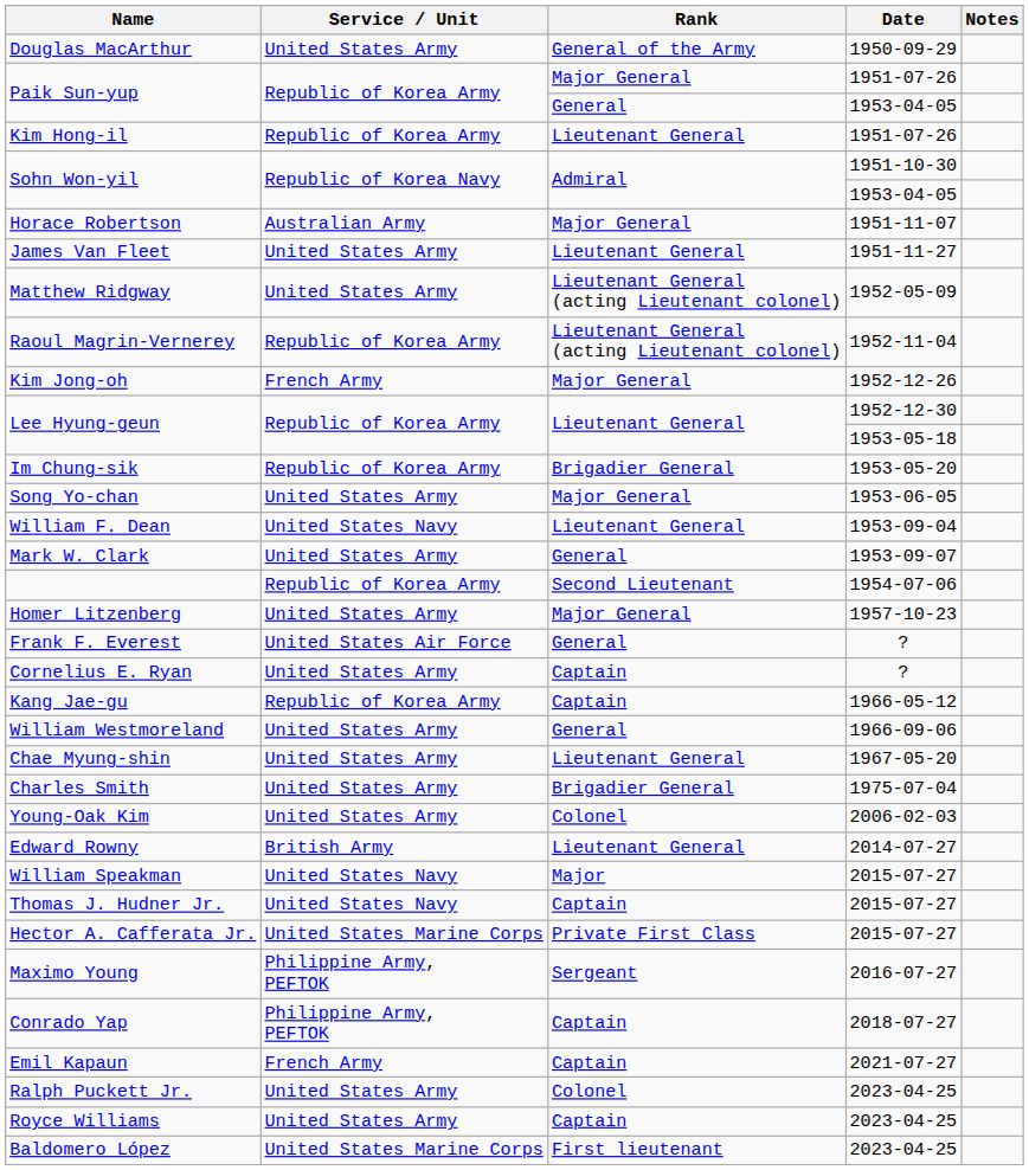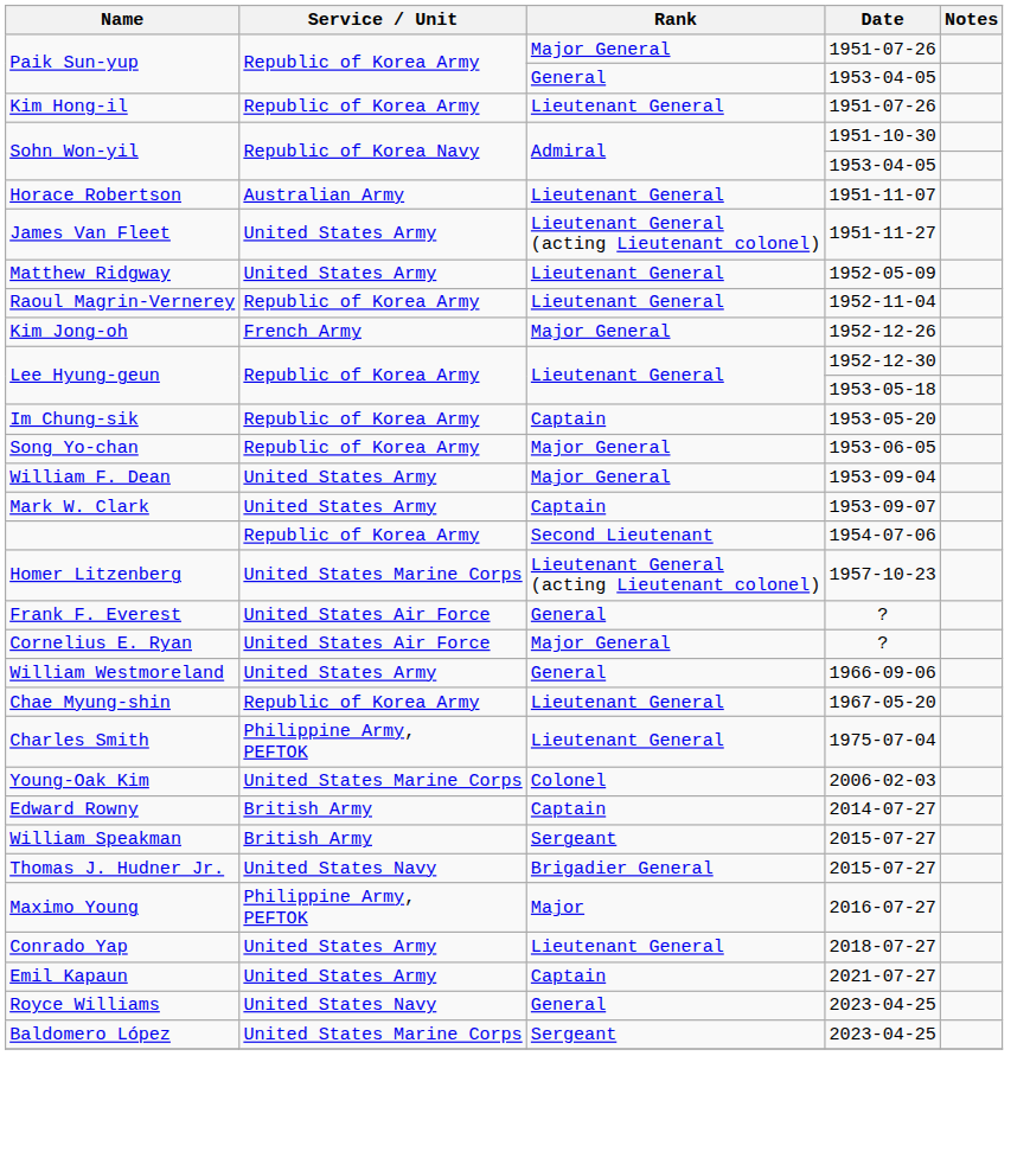 <table class="wikitable sortable">
 <tr>
 <th>Name</th>
 <th>Service / Unit</th>
 <th>Rank</th>
 <th>Date</th>
 <th>Notes</th>
-</tr>
-<tr>
-<td align="left"><a href='#'>Douglas MacArthur</a></td>
-<td align="left"><a href='#'>United States Army</a></td>
-<td align="left"><a href='#'>General of the Army</a></td>
-<td align="Center">1950-09-29</td>
-<td align="left"></td>
 </tr>
 <tr>
 <td align="left" rowspan="2"><a href='#'>Paik Sun-yup</a></td>
 <td align="left" rowspan="2"><a href='#'>Republic of Korea Army</a></td>
 <td align="left"><a href='#'>Major General</a></td>
 <td align="Center">1951-07-26</td>
 <td align="left"></td>
 </tr>
 <tr>
 <td align="left"><a href='#'>General</a></td>
 <td align="Center">1953-04-05</td>
 <td align="left"></td>
 </tr>
 <tr>
 <td align="left"><a href='#'>Kim Hong-il</a></td>
 <td align="left"><a href='#'>Republic of Korea Army</a></td>
 <td align="left"><a href='#'>Lieutenant General</a></td>
 <td align="Center">1951-07-26</td>
 <td align="left"></td>
 </tr>
 <tr>
 <td align="left" rowspan="2"><a href='#'>Sohn Won-yil</a></td>
 <td align="left" rowspan="2"><a href='#'>Republic of Korea Navy</a></td>
 <td align="left" rowspan="2"><a href='#'>Admiral</a></td>
 <td align="Center">1951-10-30</td>
 <td align="left"></td>
 </tr>
 <tr>
 <td align="Center">1953-04-05</td>
 <td align="left"></td>
 </tr>
 <tr>
 <td align="left"><a href='#'>Horace Robertson</a></td>
 <td align="left"><a href='#'>Australian Army</a></td>
-<td align="left"><a href='#'>Major General</a></td>
+<td align="left"><a href='#'>Lieutenant General</a></td>
 <td align="Center">1951-11-07</td>
 <td align="left"></td>
 </tr>
 <tr>
 <td align="left"><a href='#'>James Van Fleet</a></td>
 <td align="left"><a href='#'>United States Army</a></td>
-<td align="left"><a href='#'>Lieutenant General</a></td>
+<td align="left"><a href='#'>Lieutenant General</a><br>(acting <a href='#'>Lieutenant colonel</a>)</td>
 <td align="Center">1951-11-27</td>
 <td align="left"></td>
 </tr>
 <tr>
 <td align="left"><a href='#'>Matthew Ridgway</a></td>
 <td align="left"><a href='#'>United States Army</a></td>
-<td align="left"><a href='#'>Lieutenant General</a><br>(acting <a href='#'>Lieutenant colonel</a>)</td>
+<td align="left"><a href='#'>Lieutenant General</a></td>
 <td align="Center">1952-05-09</td>
 <td align="left"></td>
 </tr>
 <tr>
 <td align="left"><a href='#'>Raoul Magrin-Vernerey</a></td>
 <td align="left"><a href='#'>Republic of Korea Army</a></td>
-<td align="left"><a href='#'>Lieutenant General</a><br>(acting <a href='#'>Lieutenant colonel</a>)</td>
+<td align="left"><a href='#'>Lieutenant General</a></td>
 <td align="Center">1952-11-04</td>
 <td align="left"></td>
 </tr>
 <tr>
 <td align="left"><a href='#'>Kim Jong-oh</a></td>
 <td align="left"><a href='#'>French Army</a></td>
 <td align="left"><a href='#'>Major General</a></td>
 <td align="Center">1952-12-26</td>
 <td align="left"></td>
 </tr>
 <tr>
 <td align="left" rowspan="2"><a href='#'>Lee Hyung-geun</a></td>
 <td align="left" rowspan="2"><a href='#'>Republic of Korea Army</a></td>
 <td align="left" rowspan="2"><a href='#'>Lieutenant General</a></td>
 <td align="Center">1952-12-30</td>
 </tr>
 <tr>
 <td align="Center">1953-05-18</td>
 <td align="left"></td>
 </tr>
 <tr>
 <td align="left"><a href='#'>Im Chung-sik</a></td>
 <td align="left"><a href='#'>Republic of Korea Army</a></td>
-<td align="left"><a href='#'>Brigadier General</a></td>
+<td align="left"><a href='#'>Captain</a></td>
 <td align="Center">1953-05-20</td>
 <td align="left"></td>
 </tr>
 <tr>
 <td align="left"><a href='#'>Song Yo-chan</a></td>
-<td align="left"><a href='#'>United States Army</a></td>
+<td align="left"><a href='#'>Republic of Korea Army</a></td>
 <td align="left"><a href='#'>Major General</a></td>
 <td align="Center">1953-06-05</td>
 <td align="left"></td>
 </tr>
 <tr>
 <td align="left"><a href='#'>William F. Dean</a></td>
-<td align="left"><a href='#'>United States Navy</a></td>
-<td align="left"><a href='#'>Lieutenant General</a></td>
+<td align="left"><a href='#'>United States Army</a></td>
+<td align="left"><a href='#'>Major General</a></td>
 <td align="Center">1953-09-04</td>
 <td align="left"></td>
 </tr>
 <tr>
 <td align="left"><a href='#'>Mark W. Clark</a></td>
 <td align="left"><a href='#'>United States Army</a></td>
-<td align="left"><a href='#'>General</a></td>
+<td align="left"><a href='#'>Captain</a></td>
 <td align="Center">1953-09-07</td>
 <td align="left"></td>
 </tr>
 <tr {{Interlanguage link>
 <td align="left"></td>
 <td align="left"><a href='#'>Republic of Korea Army</a></td>
 <td align="left"><a href='#'>Second Lieutenant</a></td>
 <td align="Center">1954-07-06</td>
 <td align="left"></td>
 </tr>
 <tr>
 <td align="left"><a href='#'>Homer Litzenberg</a></td>
-<td align="left"><a href='#'>United States Army</a></td>
-<td align="left"><a href='#'>Major General</a></td>
+<td align="left"><a href='#'>United States Marine Corps</a></td>
+<td align="left"><a href='#'>Lieutenant General</a><br>(acting <a href='#'>Lieutenant colonel</a>)</td>
 <td align="Center">1957-10-23</td>
 <td align="left"></td>
 </tr>
 <tr>
 <td align="left"><a href='#'>Frank F. Everest</a></td>
 <td align="left"><a href='#'>United States Air Force</a></td>
 <td align="left"><a href='#'>General</a></td>
 <td align="Center">?</td>
 <td align="left"></td>
 </tr>
 <tr>
 <td align="left"><a href='#'>Cornelius E. Ryan</a></td>
-<td align="left"><a href='#'>United States Army</a></td>
-<td align="left"><a href='#'>Captain</a></td>
+<td align="left"><a href='#'>United States Air Force</a></td>
+<td align="left"><a href='#'>Major General</a></td>
 <td align="Center">?</td>
-<td align="left"></td>
-</tr>
-<tr>
-<td align="left"><a href='#'>Kang Jae-gu</a></td>
-<td align="left"><a href='#'>Republic of Korea Army</a></td>
-<td align="left"><a href='#'>Captain</a></td>
-<td align="Center">1966-05-12</td>
 <td align="left"></td>
 </tr>
 <tr>
 <td align="left"><a href='#'>William Westmoreland</a></td>
 <td align="left"><a href='#'>United States Army</a></td>
 <td align="left"><a href='#'>General</a></td>
 <td align="Center">1966-09-06</td>
 <td align="left"></td>
 </tr>
 <tr>
 <td align="left"><a href='#'>Chae Myung-shin</a></td>
-<td align="left"><a href='#'>United States Army</a></td>
+<td align="left"><a href='#'>Republic of Korea Army</a></td>
 <td align="left"><a href='#'>Lieutenant General</a></td>
 <td align="Center">1967-05-20</td>
 <td align="left"></td>
 </tr>
 <tr>
 <td align="left"><a href='#'>Charles Smith</a></td>
-<td align="left"><a href='#'>United States Army</a></td>
-<td align="left"><a href='#'>Brigadier General</a></td>
+<td align="left"><a href='#'>Philippine Army</a>,<br><a href='#'>PEFTOK</a></td>
+<td align="left"><a href='#'>Lieutenant General</a></td>
 <td align="Center">1975-07-04</td>
 <td align="left"></td>
 </tr>
 <tr>
 <td align="left"><a href='#'>Young-Oak Kim</a></td>
-<td align="left"><a href='#'>United States Army</a></td>
+<td align="left"><a href='#'>United States Marine Corps</a></td>
 <td align="left"><a href='#'>Colonel</a></td>
 <td align="Center">2006-02-03</td>
 <td align="left"></td>
 </tr>
 <tr>
 <td align="left"><a href='#'>Edward Rowny</a></td>
 <td align="left"><a href='#'>British Army</a></td>
-<td align="left"><a href='#'>Lieutenant General</a></td>
+<td align="left"><a href='#'>Captain</a></td>
 <td align="Center">2014-07-27</td>
 <td align="left"></td>
 </tr>
 <tr>
 <td align="left"><a href='#'>William Speakman</a></td>
-<td align="left"><a href='#'>United States Navy</a></td>
-<td align="left"><a href='#'>Major</a></td>
+<td align="left"><a href='#'>British Army</a></td>
+<td align="left"><a href='#'>Sergeant</a></td>
 <td align="Center">2015-07-27</td>
 <td align="left"></td>
 </tr>
 <tr>
 <td align="left"><a href='#'>Thomas J. Hudner Jr.</a></td>
 <td align="left"><a href='#'>United States Navy</a></td>
-<td align="left"><a href='#'>Captain</a></td>
-<td align="Center">2015-07-27</td>
-<td align="left"></td>
-</tr>
-<tr>
-<td align="left"><a href='#'>Hector A. Cafferata Jr.</a></td>
-<td align="left"><a href='#'>United States Marine Corps</a></td>
-<td align="left"><a href='#'>Private First Class</a></td>
+<td align="left"><a href='#'>Brigadier General</a></td>
 <td align="Center">2015-07-27</td>
 <td align="left"></td>
 </tr>
 <tr>
 <td align="left"><a href='#'>Maximo Young</a></td>
 <td align="left"><a href='#'>Philippine Army</a>,<br><a href='#'>PEFTOK</a></td>
-<td align="left"><a href='#'>Sergeant</a></td>
+<td align="left"><a href='#'>Major</a></td>
 <td align="Center">2016-07-27</td>
 <td align="left"></td>
 </tr>
 <tr>
 <td align="left"><a href='#'>Conrado Yap</a></td>
-<td align="left"><a href='#'>Philippine Army</a>,<br><a href='#'>PEFTOK</a></td>
-<td align="left"><a href='#'>Captain</a></td>
+<td align="left"><a href='#'>United States Army</a></td>
+<td align="left"><a href='#'>Lieutenant General</a></td>
 <td align="Center">2018-07-27</td>
 <td align="left"></td>
 </tr>
 <tr>
 <td align="left"><a href='#'>Emil Kapaun</a></td>
-<td align="left"><a href='#'>French Army</a></td>
+<td align="left"><a href='#'>United States Army</a></td>
 <td align="left"><a href='#'>Captain</a></td>
 <td align="Center">2021-07-27</td>
 <td align="left"></td>
 </tr>
 <tr>
-<td align="left"><a href='#'>Ralph Puckett Jr.</a></td>
-<td align="left"><a href='#'>United States Army</a></td>
-<td align="left"><a href='#'>Colonel</a></td>
-<td align="Center">2023-04-25</td>
-<td align="left"></td>
-</tr>
-<tr>
 <td align="left"><a href='#'>Royce Williams</a></td>
-<td align="left"><a href='#'>United States Army</a></td>
-<td align="left"><a href='#'>Captain</a></td>
+<td align="left"><a href='#'>United States Navy</a></td>
+<td align="left"><a href='#'>General</a></td>
 <td align="Center">2023-04-25</td>
 <td align="left"></td>
 </tr>
 <tr>
 <td align="left"><a href='#'>Baldomero López</a></td>
 <td align="left"><a href='#'>United States Marine Corps</a></td>
-<td align="left"><a href='#'>First lieutenant</a></td>
+<td align="left"><a href='#'>Sergeant</a></td>
 <td align="Center">2023-04-25</td>
 <td align="left"></td>
 </tr>
 <tr>
 </tr>
 </table>
